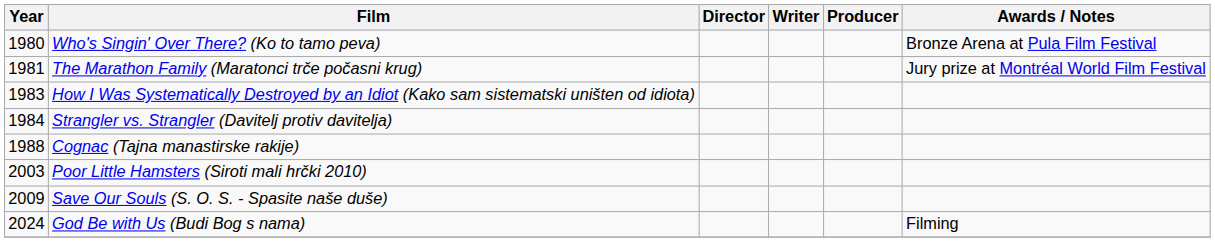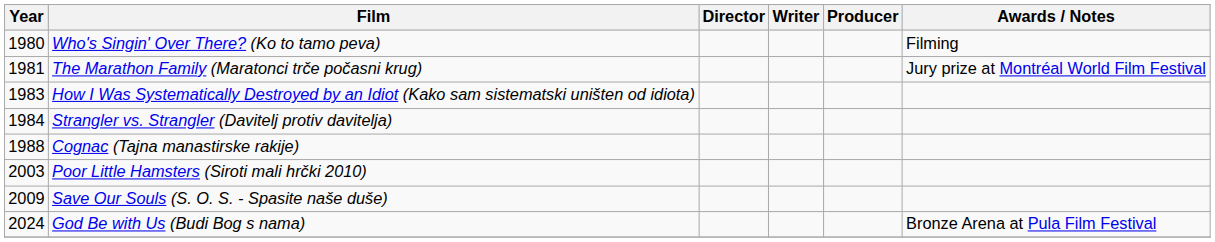 <table class="wikitable sortable">
 <tr style="background:#b0c4de; text-align:center;">
 <th>Year</th>
 <th>Film</th>
 <th>Director</th>
 <th>Writer</th>
 <th>Producer</th>
 <th>Awards / Notes</th>
 </tr>
 <tr>
 <td>1980</td>
 <td><em><a href='#'>Who's Singin' Over There?</a> (Ko to tamo peva)</em></td>
 <td></td>
 <td></td>
 <td></td>
-<td>Bronze Arena at <a href='#'>Pula Film Festival</a></td>
+<td>Filming</td>
 </tr>
 <tr>
 <td>1981</td>
 <td><em><a href='#'>The Marathon Family</a> (Maratonci trče počasni krug)</em></td>
 <td></td>
 <td></td>
 <td></td>
 <td>Jury prize at <a href='#'>Montréal World Film Festival</a></td>
 </tr>
 <tr>
 <td>1983</td>
 <td><em><a href='#'>How I Was Systematically Destroyed by an Idiot</a> (Kako sam sistematski uništen od idiota)</em></td>
 <td></td>
 <td></td>
 <td></td>
 <td></td>
 </tr>
 <tr>
 <td>1984</td>
 <td><em><a href='#'>Strangler vs. Strangler</a> (Davitelj protiv davitelja)</em></td>
 <td></td>
 <td></td>
 <td></td>
 <td></td>
 </tr>
 <tr>
 <td>1988</td>
 <td><em><a href='#'>Cognac</a> (Tajna manastirske rakije)</em></td>
 <td></td>
 <td></td>
 <td></td>
 <td></td>
 </tr>
 <tr>
 <td>2003</td>
 <td><em><a href='#'>Poor Little Hamsters</a> (Siroti mali hrčki 2010)</em></td>
 <td></td>
 <td></td>
 <td></td>
 <td></td>
 </tr>
 <tr>
 <td>2009</td>
 <td><em><a href='#'>Save Our Souls</a> (S. O. S. - Spasite naše duše)</em></td>
 <td></td>
 <td></td>
 <td></td>
 <td></td>
 </tr>
 <tr>
 <td>2024</td>
 <td><em><a href='#'>God Be with Us</a> (Budi Bog s nama)</em></td>
 <td></td>
 <td></td>
 <td></td>
-<td>Filming</td>
+<td>Bronze Arena at <a href='#'>Pula Film Festival</a></td>
 </tr>
 <tr>
 </tr>
 </table>
